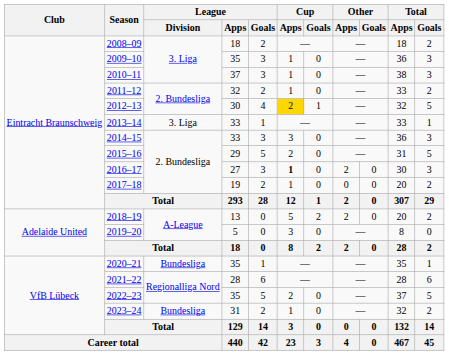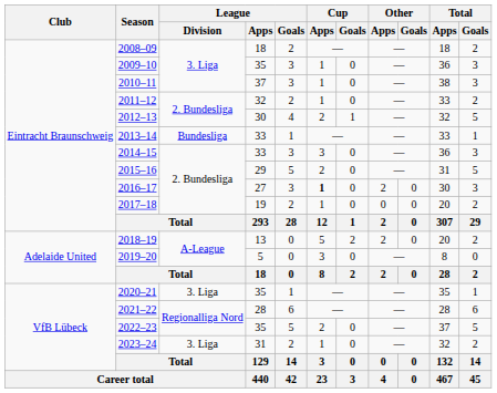 <table class="wikitable" style="text-align:center">
 <tr>
 <th rowspan="2">Club</th>
 <th rowspan="2">Season</th>
 <th colspan="3">League</th>
 <th colspan="2">Cup</th>
 <th colspan="2">Other</th>
 <th colspan="2">Total</th>
 </tr>
 <tr>
 <th>Division</th>
 <th>Apps</th>
 <th>Goals</th>
 <th>Apps</th>
 <th>Goals</th>
 <th>Apps</th>
 <th>Goals</th>
 <th>Apps</th>
 <th>Goals</th>
 </tr>
 <tr>
 <td rowspan="11"><a href='#'>Eintracht Braunschweig</a></td>
 <td><a href='#'>2008–09</a></td>
 <td rowspan="3"><a href='#'>3. Liga</a></td>
 <td>18</td>
 <td>2</td>
 <td colspan="2">—</td>
 <td colspan="2">—</td>
 <td>18</td>
 <td>2</td>
 </tr>
 <tr>
 <td><a href='#'>2009–10</a></td>
 <td>35</td>
 <td>3</td>
 <td>1</td>
 <td>0</td>
 <td colspan="2">—</td>
 <td>36</td>
 <td>3</td>
 </tr>
 <tr>
 <td><a href='#'>2010–11</a></td>
 <td>37</td>
 <td>3</td>
 <td>1</td>
 <td>0</td>
 <td colspan="2">—</td>
 <td>38</td>
 <td>3</td>
 </tr>
 <tr>
 <td><a href='#'>2011–12</a></td>
 <td rowspan="2"><a href='#'>2. Bundesliga</a></td>
 <td>32</td>
 <td>2</td>
 <td>1</td>
 <td>0</td>
 <td colspan="2">—</td>
 <td>33</td>
 <td>2</td>
 </tr>
 <tr>
 <td><a href='#'>2012–13</a></td>
 <td>30</td>
 <td>4</td>
-<td style="background: gold;">2</td>
+<td>2</td>
 <td>1</td>
 <td colspan="2">—</td>
 <td>32</td>
 <td>5</td>
 </tr>
 <tr>
 <td><a href='#'>2013–14</a></td>
-<td>3. Liga</td>
+<td><a href='#'>Bundesliga</a></td>
 <td>33</td>
 <td>1</td>
 <td colspan="2">—</td>
 <td colspan="2">—</td>
 <td>33</td>
 <td>1</td>
 </tr>
 <tr>
 <td><a href='#'>2014–15</a></td>
 <td rowspan="4">2. Bundesliga</td>
 <td>33</td>
 <td>3</td>
 <td>3</td>
 <td>0</td>
 <td colspan="2">—</td>
 <td>36</td>
 <td>3</td>
 </tr>
 <tr>
 <td><a href='#'>2015–16</a></td>
 <td>29</td>
 <td>5</td>
 <td>2</td>
 <td>0</td>
 <td colspan="2">—</td>
 <td>31</td>
 <td>5</td>
 </tr>
 <tr>
 <td><a href='#'>2016–17</a></td>
 <td>27</td>
 <td>3</td>
 <td><strong>1</strong></td>
 <td>0</td>
 <td>2</td>
 <td>0</td>
 <td>30</td>
 <td>3</td>
 </tr>
 <tr>
 <td><a href='#'>2017–18</a></td>
 <td>19</td>
 <td>2</td>
 <td>1</td>
 <td>0</td>
 <td>0</td>
 <td>0</td>
 <td>20</td>
 <td>2</td>
 </tr>
 <tr>
 <th colspan="2">Total</th>
 <th>293</th>
 <th>28</th>
 <th>12</th>
 <th>1</th>
 <th>2</th>
 <th>0</th>
 <th>307</th>
 <th>29</th>
 </tr>
 <tr>
 <td rowspan="3"><a href='#'>Adelaide United</a></td>
 <td><a href='#'>2018–19</a></td>
 <td rowspan="2"><a href='#'>A-League</a></td>
 <td>13</td>
 <td>0</td>
 <td>5</td>
 <td>2</td>
 <td>2</td>
 <td>0</td>
 <td>20</td>
 <td>2</td>
 </tr>
 <tr>
 <td><a href='#'>2019–20</a></td>
 <td>5</td>
 <td>0</td>
 <td>3</td>
 <td>0</td>
 <td colspan="2">—</td>
 <td>8</td>
 <td>0</td>
 </tr>
 <tr>
 <th colspan="2">Total</th>
 <th>18</th>
 <th>0</th>
 <th>8</th>
 <th>2</th>
 <th>2</th>
 <th>0</th>
 <th>28</th>
 <th>2</th>
 </tr>
 <tr>
 <td rowspan="5"><a href='#'>VfB Lübeck</a></td>
 <td><a href='#'>2020–21</a></td>
-<td><a href='#'>Bundesliga</a></td>
+<td>3. Liga</td>
 <td>35</td>
 <td>1</td>
 <td colspan="2">—</td>
 <td colspan="2">—</td>
 <td>35</td>
 <td>1</td>
 </tr>
 <tr>
 <td><a href='#'>2021–22</a></td>
 <td rowspan="2"><a href='#'>Regionalliga Nord</a></td>
 <td>28</td>
 <td>6</td>
 <td colspan="2">—</td>
 <td colspan="2">—</td>
 <td>28</td>
 <td>6</td>
 </tr>
 <tr>
 <td><a href='#'>2022–23</a></td>
 <td>35</td>
 <td>5</td>
 <td>2</td>
 <td>0</td>
 <td colspan="2">—</td>
 <td>37</td>
 <td>5</td>
 </tr>
 <tr>
 <td><a href='#'>2023–24</a></td>
-<td><a href='#'>Bundesliga</a></td>
+<td>3. Liga</td>
 <td>31</td>
 <td>2</td>
 <td>1</td>
 <td>0</td>
 <td colspan="2">—</td>
 <td>32</td>
 <td>2</td>
 </tr>
 <tr>
 <th colspan="2">Total</th>
 <th>129</th>
 <th>14</th>
 <th>3</th>
 <th>0</th>
 <th>0</th>
 <th>0</th>
 <th>132</th>
 <th>14</th>
 </tr>
 <tr>
 <th colspan="3">Career total</th>
 <th>440</th>
 <th>42</th>
 <th>23</th>
 <th>3</th>
 <th>4</th>
 <th>0</th>
 <th>467</th>
 <th>45</th>
 </tr>
 </table>
